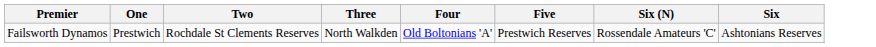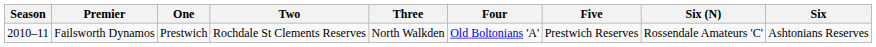 <table class="wikitable" style="text-align: center">
 <tr>
+<th>Season</th>
 <th>Premier</th>
 <th>One</th>
 <th>Two</th>
 <th>Three</th>
 <th>Four</th>
 <th>Five</th>
 <th>Six (N)</th>
 <th>Six</th>
 </tr>
 <tr>
+<td>2010–11</td>
 <td>Failsworth Dynamos</td>
 <td>Prestwich</td>
 <td>Rochdale St Clements Reserves</td>
 <td>North Walkden</td>
 <td><a href='#'>Old Boltonians</a> 'A'</td>
 <td>Prestwich Reserves</td>
 <td>Rossendale Amateurs 'C'</td>
 <td>Ashtonians Reserves</td>
 </tr>
 </table>
